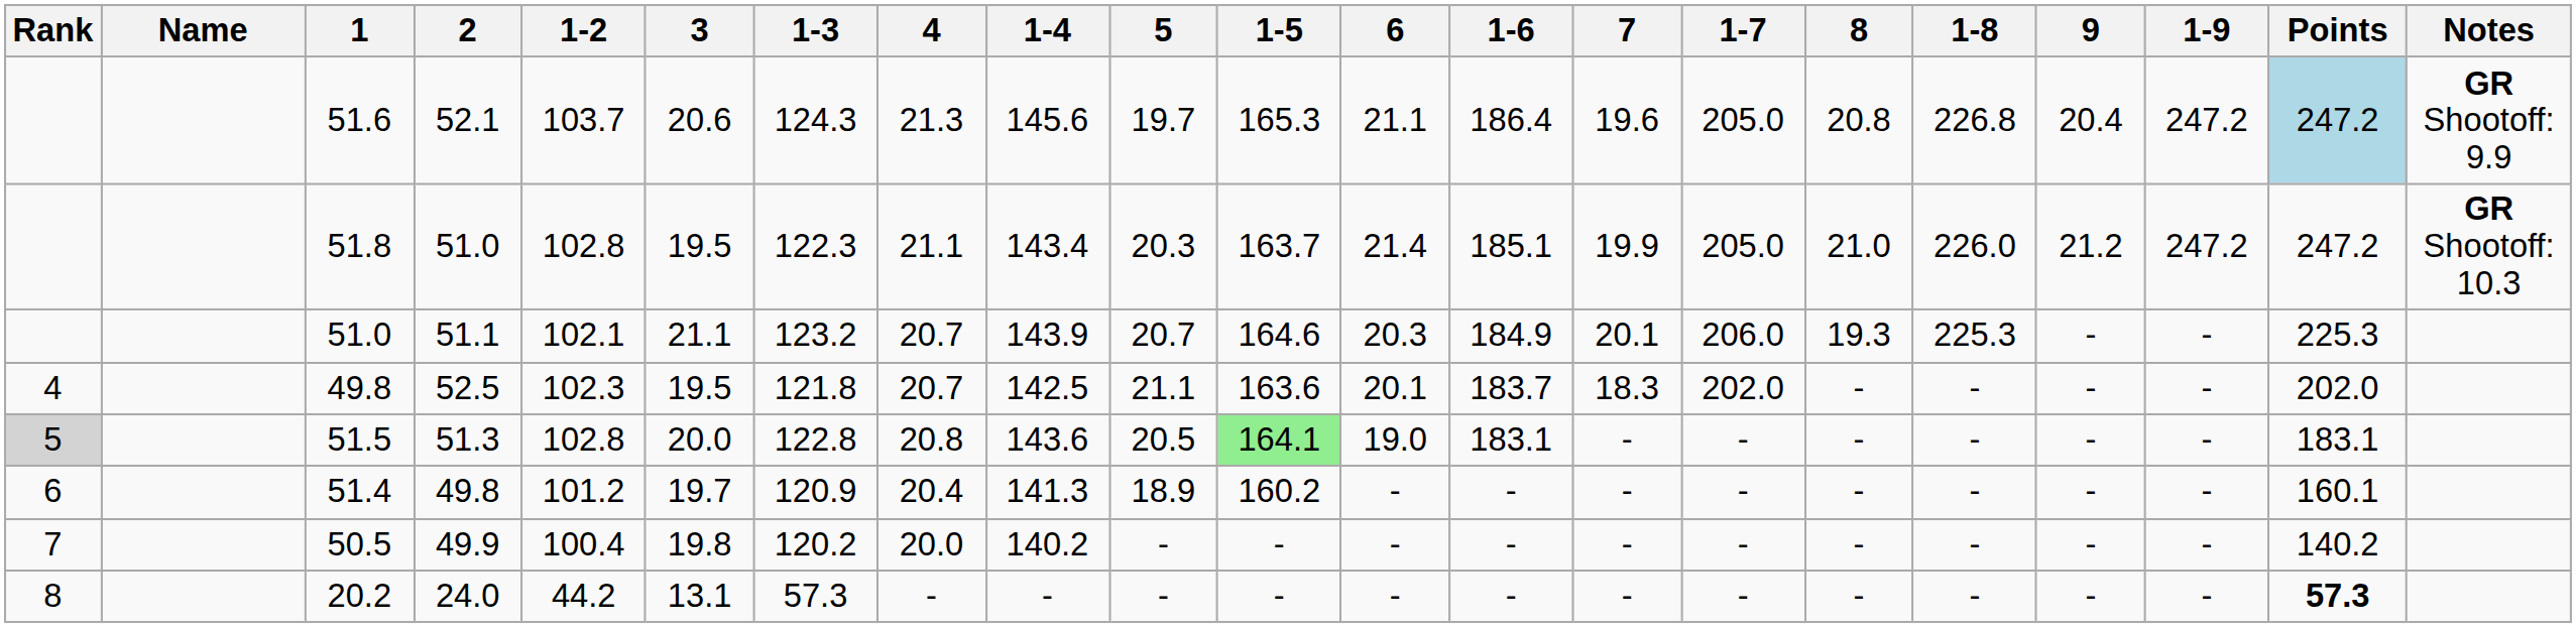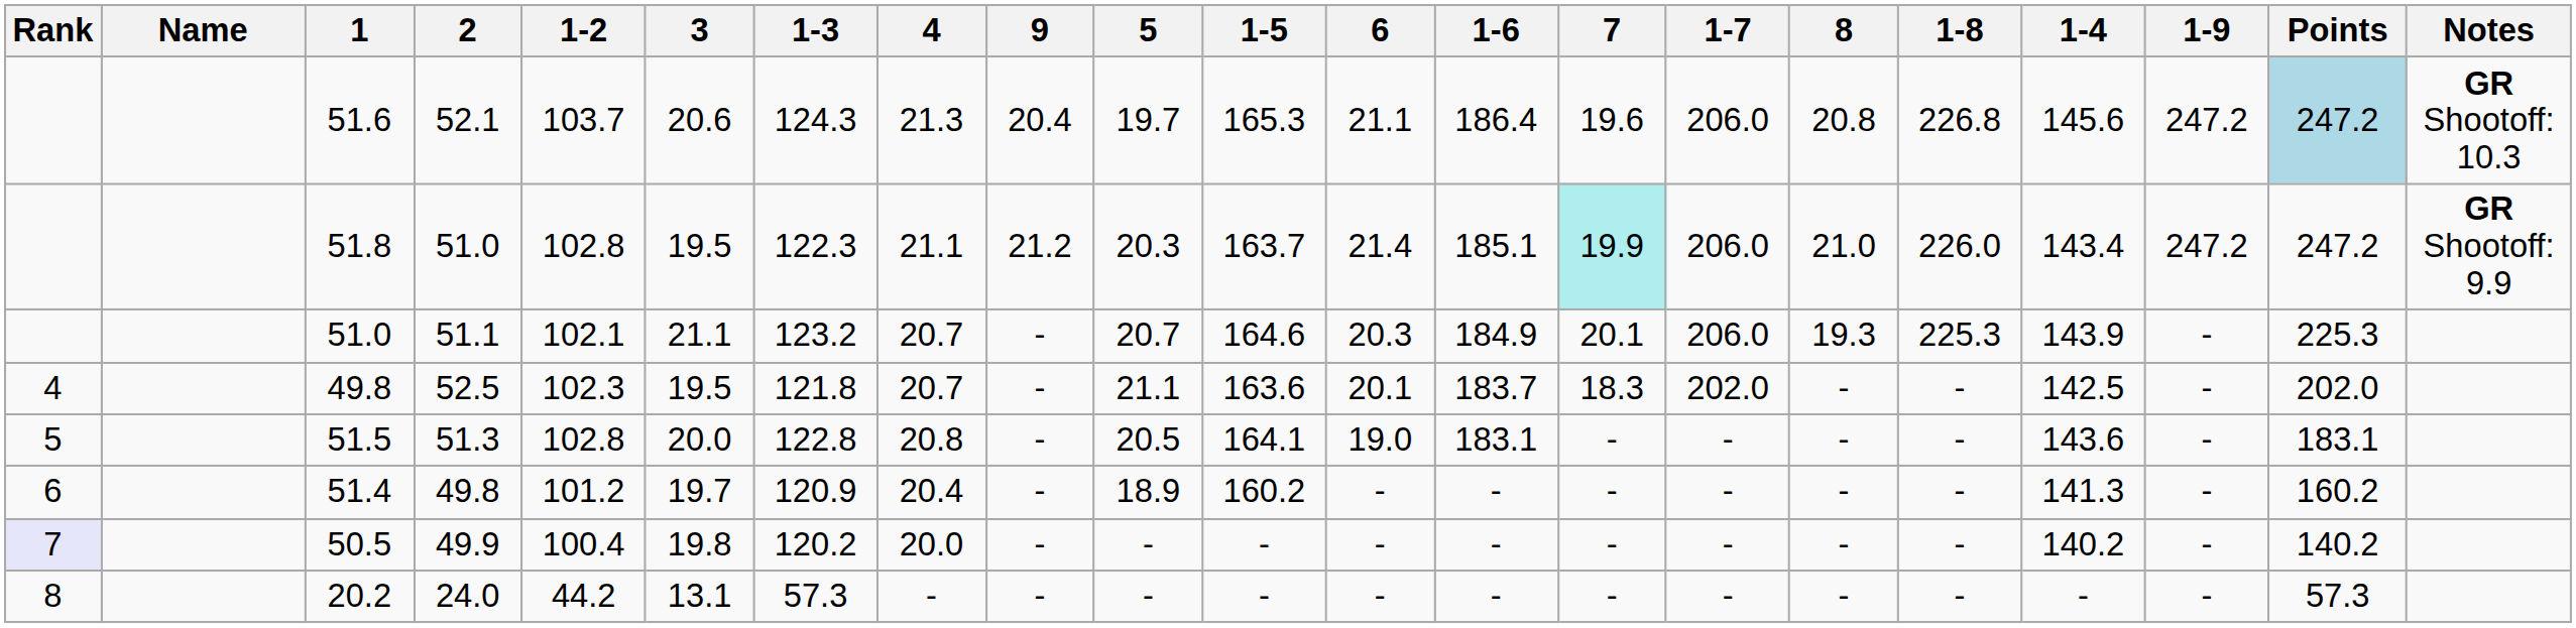 <table class="wikitable sortable" style="text-align:center;">
 <tr>
 <th>Rank</th>
 <th style="width:20em;">Name</th>
 <th style="width:7em;">1</th>
 <th style="width:7em;">2</th>
 <th style="width:7em;">1-2</th>
 <th style="width:7em;">3</th>
 <th style="width:7em;">1-3</th>
 <th style="width:7em;">4</th>
-<th style="width:7em;">1-4</th>
+<th style="width:7em;">9</th>
 <th style="width:7em;">5</th>
 <th style="width:7em;">1-5</th>
 <th style="width:7em;">6</th>
 <th style="width:7em;">1-6</th>
 <th style="width:7em;">7</th>
 <th style="width:7em;">1-7</th>
 <th style="width:7em;">8</th>
 <th style="width:7em;">1-8</th>
-<th style="width:7em;">9</th>
+<th style="width:7em;">1-4</th>
 <th style="width:7em;">1-9</th>
 <th style="width:7em;">Points</th>
 <th style="width:7em;">Notes</th>
 </tr>
 <tr>
 <td></td>
 <td align=left></td>
 <td>51.6</td>
 <td>52.1</td>
 <td>103.7</td>
 <td>20.6</td>
 <td>124.3</td>
 <td>21.3</td>
-<td>145.6</td>
+<td>20.4</td>
 <td>19.7</td>
 <td>165.3</td>
 <td>21.1</td>
 <td>186.4</td>
 <td>19.6</td>
-<td>205.0</td>
+<td>206.0</td>
 <td>20.8</td>
 <td>226.8</td>
-<td>20.4</td>
+<td>145.6</td>
 <td>247.2</td>
 <td style="background: lightblue;">247.2</td>
-<td><strong>GR</strong><br>Shootoff: 9.9</td>
+<td><strong>GR</strong><br>Shootoff: 10.3</td>
 </tr>
 <tr>
 <td></td>
 <td align=left></td>
 <td>51.8</td>
 <td>51.0</td>
 <td>102.8</td>
 <td>19.5</td>
 <td>122.3</td>
 <td>21.1</td>
-<td>143.4</td>
+<td>21.2</td>
 <td>20.3</td>
 <td>163.7</td>
 <td>21.4</td>
 <td>185.1</td>
-<td>19.9</td>
-<td>205.0</td>
+<td style="background: paleturquoise;">19.9</td>
+<td>206.0</td>
 <td>21.0</td>
 <td>226.0</td>
-<td>21.2</td>
+<td>143.4</td>
 <td>247.2</td>
 <td>247.2</td>
-<td><strong>GR</strong><br>Shootoff: 10.3</td>
+<td><strong>GR</strong><br>Shootoff: 9.9</td>
 </tr>
 <tr>
 <td></td>
 <td align=left></td>
 <td>51.0</td>
 <td>51.1</td>
 <td>102.1</td>
 <td>21.1</td>
 <td>123.2</td>
 <td>20.7</td>
-<td>143.9</td>
+<td>-</td>
 <td>20.7</td>
 <td>164.6</td>
 <td>20.3</td>
 <td>184.9</td>
 <td>20.1</td>
 <td>206.0</td>
 <td>19.3</td>
 <td>225.3</td>
-<td>-</td>
+<td>143.9</td>
 <td>-</td>
 <td>225.3</td>
 <td></td>
 </tr>
 <tr>
 <td>4</td>
 <td align=left></td>
 <td>49.8</td>
 <td>52.5</td>
 <td>102.3</td>
 <td>19.5</td>
 <td>121.8</td>
 <td>20.7</td>
-<td>142.5</td>
+<td>-</td>
 <td>21.1</td>
 <td>163.6</td>
 <td>20.1</td>
 <td>183.7</td>
 <td>18.3</td>
 <td>202.0</td>
 <td>-</td>
 <td>-</td>
-<td>-</td>
+<td>142.5</td>
 <td>-</td>
 <td>202.0</td>
 <td></td>
 </tr>
 <tr>
-<td style="background: lightgrey;">5</td>
+<td>5</td>
 <td align=left></td>
 <td>51.5</td>
 <td>51.3</td>
 <td>102.8</td>
 <td>20.0</td>
 <td>122.8</td>
 <td>20.8</td>
-<td>143.6</td>
+<td>-</td>
 <td>20.5</td>
-<td style="background: lightgreen;">164.1</td>
+<td>164.1</td>
 <td>19.0</td>
 <td>183.1</td>
 <td>-</td>
 <td>-</td>
 <td>-</td>
 <td>-</td>
-<td>-</td>
+<td>143.6</td>
 <td>-</td>
 <td>183.1</td>
 <td></td>
 </tr>
 <tr>
 <td>6</td>
 <td align=left></td>
 <td>51.4</td>
 <td>49.8</td>
 <td>101.2</td>
 <td>19.7</td>
 <td>120.9</td>
 <td>20.4</td>
-<td>141.3</td>
+<td>-</td>
 <td>18.9</td>
 <td>160.2</td>
 <td>-</td>
 <td>-</td>
 <td>-</td>
 <td>-</td>
 <td>-</td>
 <td>-</td>
+<td>141.3</td>
 <td>-</td>
-<td>-</td>
-<td>160.1</td>
+<td>160.2</td>
 <td></td>
 </tr>
 <tr>
-<td>7</td>
+<td style="background: lavender;">7</td>
 <td align=left></td>
 <td>50.5</td>
 <td>49.9</td>
 <td>100.4</td>
 <td>19.8</td>
 <td>120.2</td>
 <td>20.0</td>
-<td>140.2</td>
 <td>-</td>
 <td>-</td>
 <td>-</td>
 <td>-</td>
 <td>-</td>
 <td>-</td>
 <td>-</td>
 <td>-</td>
 <td>-</td>
+<td>140.2</td>
 <td>-</td>
 <td>140.2</td>
 <td></td>
 </tr>
 <tr>
 <td>8</td>
 <td align=left></td>
 <td>20.2</td>
 <td>24.0</td>
 <td>44.2</td>
 <td>13.1</td>
 <td>57.3</td>
 <td>-</td>
 <td>-</td>
 <td>-</td>
 <td>-</td>
 <td>-</td>
 <td>-</td>
 <td>-</td>
 <td>-</td>
 <td>-</td>
 <td>-</td>
 <td>-</td>
 <td>-</td>
-<td><strong>57.3</strong></td>
+<td>57.3</td>
 <td></td>
 </tr>
 </table>
